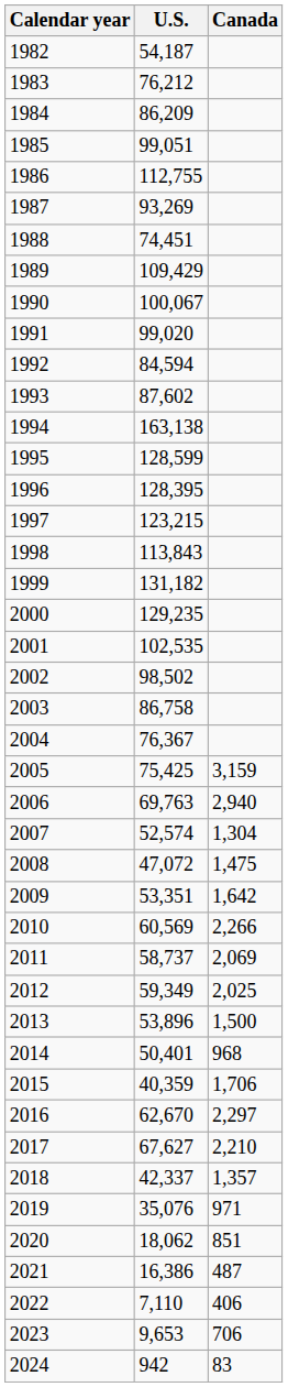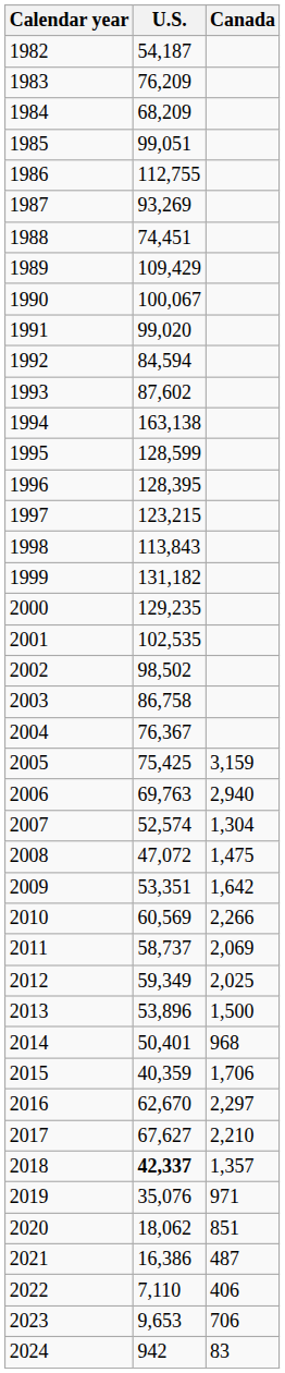 <table class="wikitable">
 <tr>
 <th>Calendar year</th>
 <th>U.S.</th>
 <th>Canada</th>
 </tr>
 <tr>
 <td>1982</td>
 <td>54,187</td>
 <td></td>
 </tr>
 <tr>
 <td>1983</td>
-<td>76,212</td>
+<td>76,209</td>
 <td></td>
 </tr>
 <tr>
 <td>1984</td>
-<td>86,209</td>
+<td>68,209</td>
 <td></td>
 </tr>
 <tr>
 <td>1985</td>
 <td>99,051</td>
 <td></td>
 </tr>
 <tr>
 <td>1986</td>
 <td>112,755</td>
 <td></td>
 </tr>
 <tr>
 <td>1987</td>
 <td>93,269</td>
 <td></td>
 </tr>
 <tr>
 <td>1988</td>
 <td>74,451</td>
 <td></td>
 </tr>
 <tr>
 <td>1989</td>
 <td>109,429</td>
 <td></td>
 </tr>
 <tr>
 <td>1990</td>
 <td>100,067</td>
 <td></td>
 </tr>
 <tr>
 <td>1991</td>
 <td>99,020</td>
 <td></td>
 </tr>
 <tr>
 <td>1992</td>
 <td>84,594</td>
 <td></td>
 </tr>
 <tr>
 <td>1993</td>
 <td>87,602</td>
 <td></td>
 </tr>
 <tr>
 <td>1994</td>
 <td>163,138</td>
 <td></td>
 </tr>
 <tr>
 <td>1995</td>
 <td>128,599</td>
 <td></td>
 </tr>
 <tr>
 <td>1996</td>
 <td>128,395</td>
 <td></td>
 </tr>
 <tr>
 <td>1997</td>
 <td>123,215</td>
 <td></td>
 </tr>
 <tr>
 <td>1998</td>
 <td>113,843</td>
 <td></td>
 </tr>
 <tr>
 <td>1999</td>
 <td>131,182</td>
 <td></td>
 </tr>
 <tr>
 <td>2000</td>
 <td>129,235</td>
 <td></td>
 </tr>
 <tr>
 <td>2001</td>
 <td>102,535</td>
 <td></td>
 </tr>
 <tr>
 <td>2002</td>
 <td>98,502</td>
 <td></td>
 </tr>
 <tr>
 <td>2003</td>
 <td>86,758</td>
 <td></td>
 </tr>
 <tr>
 <td>2004</td>
 <td>76,367</td>
 <td></td>
 </tr>
 <tr>
 <td>2005</td>
 <td>75,425</td>
 <td>3,159</td>
 </tr>
 <tr>
 <td>2006</td>
 <td>69,763</td>
 <td>2,940</td>
 </tr>
 <tr>
 <td>2007</td>
 <td>52,574</td>
 <td>1,304</td>
 </tr>
 <tr>
 <td>2008</td>
 <td>47,072</td>
 <td>1,475</td>
 </tr>
 <tr>
 <td>2009</td>
 <td>53,351</td>
 <td>1,642</td>
 </tr>
 <tr>
 <td>2010</td>
 <td>60,569</td>
 <td>2,266</td>
 </tr>
 <tr>
 <td>2011</td>
 <td>58,737</td>
 <td>2,069</td>
 </tr>
 <tr>
 <td>2012</td>
 <td>59,349</td>
 <td>2,025</td>
 </tr>
 <tr>
 <td>2013</td>
 <td>53,896</td>
 <td>1,500</td>
 </tr>
 <tr>
 <td>2014</td>
 <td>50,401</td>
 <td>968</td>
 </tr>
 <tr>
 <td>2015</td>
 <td>40,359</td>
 <td>1,706</td>
 </tr>
 <tr>
 <td>2016</td>
 <td>62,670</td>
 <td>2,297</td>
 </tr>
 <tr>
 <td>2017</td>
 <td>67,627</td>
 <td>2,210</td>
 </tr>
 <tr>
 <td>2018</td>
-<td>42,337</td>
+<td><strong>42,337</strong></td>
 <td>1,357</td>
 </tr>
 <tr>
 <td>2019</td>
 <td>35,076</td>
 <td>971</td>
 </tr>
 <tr>
 <td>2020</td>
 <td>18,062</td>
 <td>851</td>
 </tr>
 <tr>
 <td>2021</td>
 <td>16,386</td>
 <td>487</td>
 </tr>
 <tr>
 <td>2022</td>
 <td>7,110</td>
 <td>406</td>
 </tr>
 <tr>
 <td>2023</td>
 <td>9,653</td>
 <td>706</td>
 </tr>
 <tr>
 <td>2024</td>
 <td>942</td>
 <td>83</td>
 </tr>
 </table>
